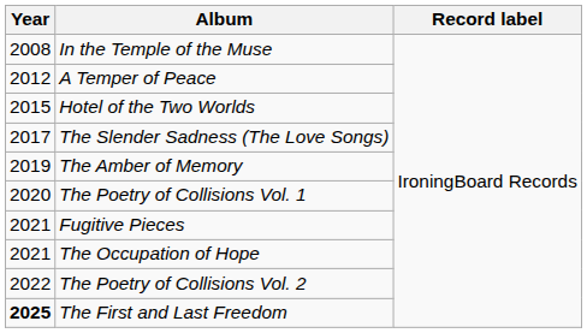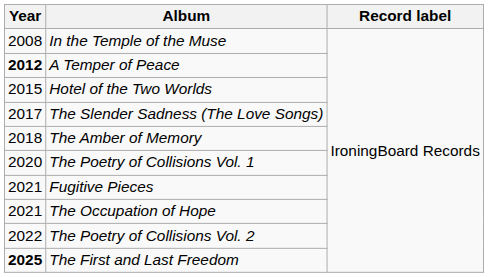 <table class="wikitable">
 <tr>
 <th>Year</th>
 <th>Album</th>
 <th>Record label</th>
 </tr>
 <tr>
 <td>2008</td>
 <td><em>In the Temple of the Muse</em></td>
 <td rowspan=12>IroningBoard Records</td>
 </tr>
 <tr>
-<td>2012</td>
+<td><strong>2012</strong></td>
 <td><em>A Temper of Peace</em></td>
 </tr>
 <tr>
 <td>2015</td>
 <td><em>Hotel of the Two Worlds</em></td>
 </tr>
 <tr>
 <td>2017</td>
 <td><em>The Slender Sadness (The Love Songs)</em></td>
 </tr>
 <tr>
-<td>2019</td>
+<td>2018</td>
 <td><em>The Amber of Memory</em></td>
 </tr>
 <tr>
 <td>2020</td>
 <td><em>The Poetry of Collisions Vol. 1</em></td>
 </tr>
 <tr>
 <td>2021</td>
 <td><em>Fugitive Pieces</em></td>
 </tr>
 <tr>
 <td>2021</td>
 <td><em>The Occupation of Hope</em></td>
 </tr>
 <tr>
 <td>2022</td>
 <td><em>The Poetry of Collisions Vol. 2</em></td>
 </tr>
 <tr>
 <td><strong>2025</strong></td>
 <td><em>The First and Last Freedom</em></td>
 </tr>
 </table>
